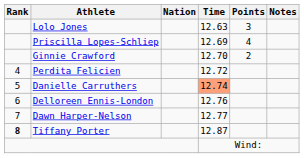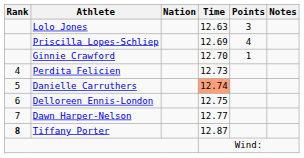 <table class="wikitable sortable" style="text-align:center;">
 <tr>
 <th scope="col" style="width: 10px;">Rank</th>
 <th scope="col">Athlete</th>
 <th scope="col">Nation</th>
 <th scope="col">Time</th>
 <th scope="col">Points</th>
 <th scope="col">Notes</th>
 </tr>
 <tr>
 <td></td>
 <td align=left><a href='#'>Lolo Jones</a></td>
 <td align=left></td>
 <td>12.63</td>
 <td>3</td>
 <td></td>
 </tr>
 <tr>
 <td></td>
 <td align=left><a href='#'>Priscilla Lopes-Schliep</a></td>
 <td align=left></td>
 <td>12.69</td>
 <td>4</td>
 <td></td>
 </tr>
 <tr>
 <td></td>
 <td align=left><a href='#'>Ginnie Crawford</a></td>
 <td align=left></td>
 <td>12.70</td>
-<td>2</td>
+<td>1</td>
 <td></td>
 </tr>
 <tr>
 <td>4</td>
 <td align=left><a href='#'>Perdita Felicien</a></td>
 <td align=left></td>
-<td>12.72</td>
+<td>12.73</td>
 <td></td>
 <td></td>
 </tr>
 <tr>
 <td>5</td>
 <td align=left><a href='#'>Danielle Carruthers</a></td>
 <td align=left></td>
 <td style="background: lightsalmon;">12.74</td>
 <td></td>
 <td></td>
 </tr>
 <tr>
 <td>6</td>
 <td align=left><a href='#'>Delloreen Ennis-London</a></td>
 <td align=left></td>
-<td>12.76</td>
+<td>12.75</td>
 <td></td>
 <td></td>
 </tr>
 <tr>
 <td>7</td>
 <td align=left><a href='#'>Dawn Harper-Nelson</a></td>
 <td align=left></td>
 <td>12.77</td>
 <td></td>
 <td></td>
 </tr>
 <tr>
 <td><strong>8</strong></td>
 <td align=left><a href='#'>Tiffany Porter</a></td>
 <td align=left></td>
 <td>12.87</td>
 <td></td>
 <td></td>
 </tr>
 <tr class="sortbottom">
 <td colspan=3></td>
 <td colspan=3>Wind: </td>
 </tr>
 </table>
